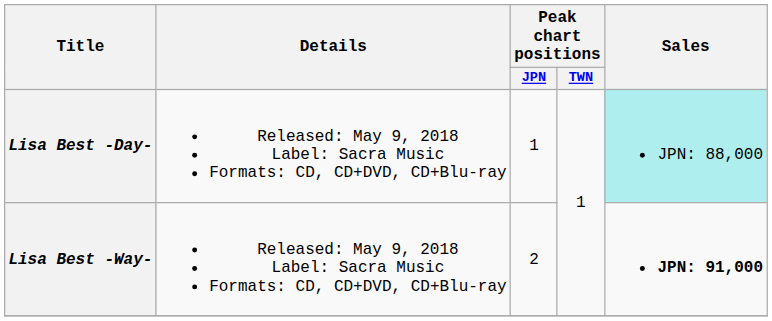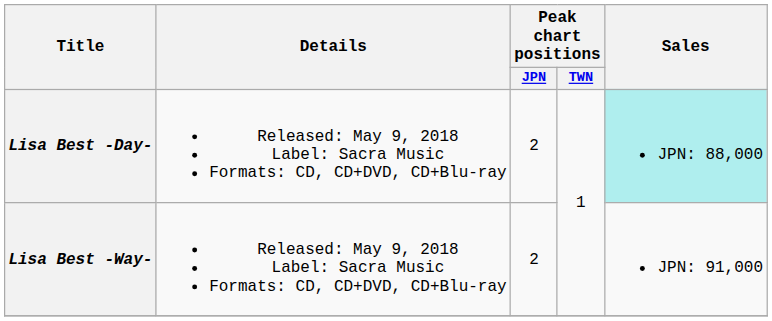 <table class="wikitable plainrowheaders" style="text-align:center;">
 <tr>
 <th scope="col" rowspan="2">Title</th>
 <th scope="col" rowspan="2">Details</th>
 <th scope="col" colspan="2">Peak<br>chart<br>positions</th>
 <th scope="col" rowspan="2">Sales</th>
 </tr>
 <tr>
 <th scope="col" style="width:2.75em;font-size:85%;"><a href='#'>JPN</a><br></th>
 <th scope="col" style="width:2.75em;font-size:85%;"><a href='#'>TWN</a><br></th>
 </tr>
 <tr>
 <th scope="row"><em>Lisa Best -Day-</em></th>
 <td><br><ul><li>Released: May 9, 2018 </li><li>Label: Sacra Music</li><li>Formats: CD, CD+DVD, CD+Blu-ray</li></ul></td>
-<td>1</td>
+<td>2</td>
 <td rowspan="2">1</td>
 <td style="background: paleturquoise;"><br><ul><li>JPN: 88,000</li></ul></td>
 </tr>
 <tr>
 <th scope="row"><em>Lisa Best -Way-</em></th>
 <td><br><ul><li>Released: May 9, 2018 </li><li>Label: Sacra Music</li><li>Formats: CD, CD+DVD, CD+Blu-ray</li></ul></td>
 <td>2</td>
-<td><strong><br><ul><li>JPN: 91,000</li></ul></strong></td>
+<td><br><ul><li>JPN: 91,000</li></ul></td>
 </tr>
 <tr>
 </tr>
 </table>
